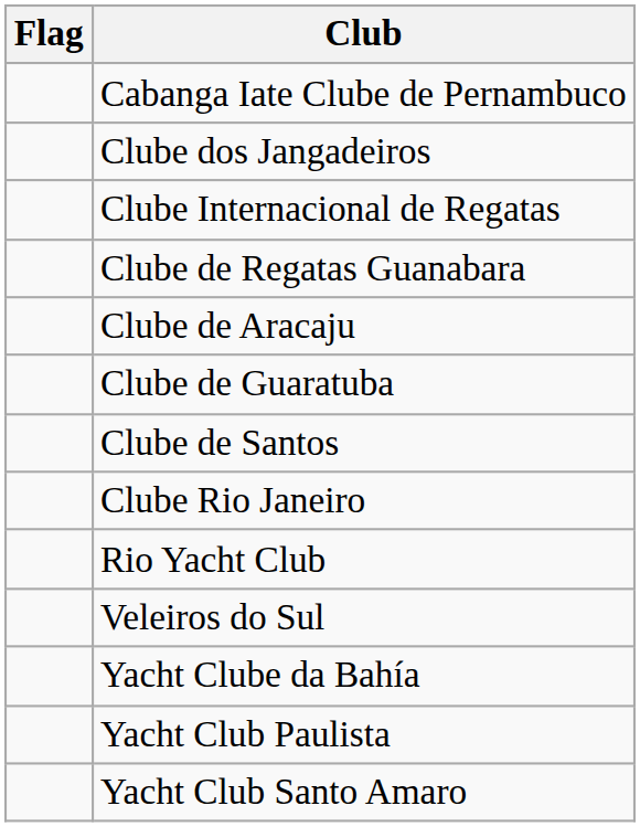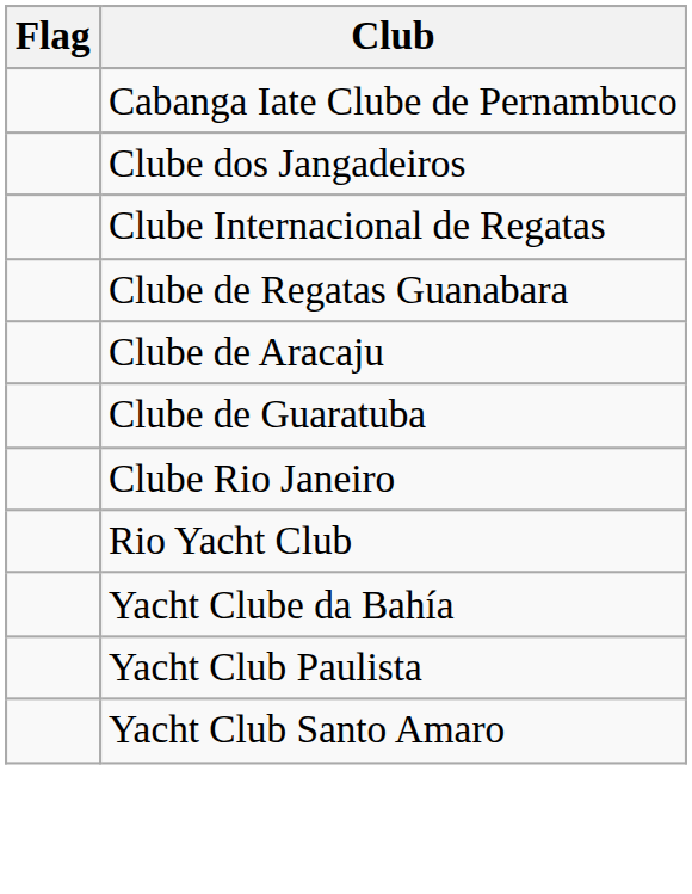 <table class="wikitable">
 <tr>
 <th class="unsortable">Flag</th>
 <th>Club</th>
 </tr>
 <tr>
 <td></td>
 <td>Cabanga Iate Clube de Pernambuco</td>
 </tr>
 <tr>
 <td></td>
 <td>Clube dos Jangadeiros</td>
 </tr>
 <tr>
 <td></td>
 <td>Clube Internacional de Regatas</td>
 </tr>
 <tr>
 <td></td>
 <td>Clube de Regatas Guanabara</td>
 </tr>
 <tr>
 <td></td>
 <td>Clube de Aracaju</td>
 </tr>
 <tr>
 <td></td>
 <td>Clube de Guaratuba</td>
 </tr>
 <tr>
 <td></td>
-<td>Clube de Santos</td>
-</tr>
-<tr>
-<td></td>
 <td>Clube Rio Janeiro</td>
 </tr>
 <tr>
 <td></td>
 <td>Rio Yacht Club</td>
-</tr>
-<tr>
-<td></td>
-<td>Veleiros do Sul</td>
 </tr>
 <tr>
 <td></td>
 <td>Yacht Clube da Bahía</td>
 </tr>
 <tr>
 <td></td>
 <td>Yacht Club Paulista</td>
 </tr>
 <tr>
 <td></td>
 <td>Yacht Club Santo Amaro</td>
 </tr>
 </table>
